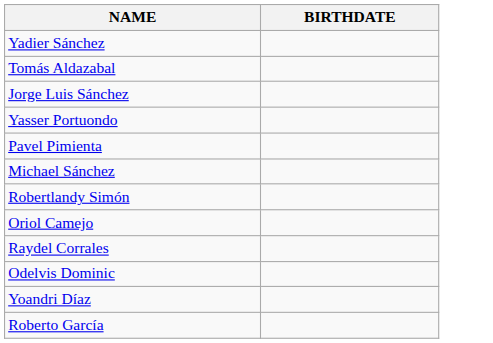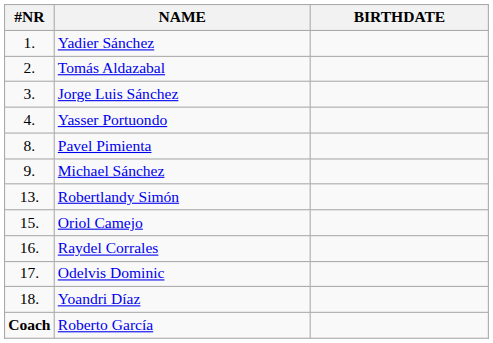 <table class="wikitable" style="border-collapse: collapse; font-size: 90%;">
 <tr>
+<th>#NR</th>
 <th align="left" style="width: 16em">NAME</th>
 <th align="center" style="width: 11em">BIRTHDATE</th>
 </tr>
 <tr>
+<td align="center">1.</td>
 <td><a href='#'>Yadier Sánchez</a></td>
 <td align="center"></td>
 </tr>
 <tr>
+<td align="center">2.</td>
 <td><a href='#'>Tomás Aldazabal</a></td>
 <td align="center"></td>
 </tr>
 <tr>
+<td align="center">3.</td>
 <td><a href='#'>Jorge Luis Sánchez</a></td>
 <td align="center"></td>
 </tr>
 <tr>
+<td align="center">4.</td>
 <td><a href='#'>Yasser Portuondo</a></td>
 <td align="center"></td>
 </tr>
 <tr>
+<td align="center">8.</td>
 <td><a href='#'>Pavel Pimienta</a></td>
 <td align="center"></td>
 </tr>
 <tr>
+<td align="center">9.</td>
 <td><a href='#'>Michael Sánchez</a></td>
 <td align="center"></td>
 </tr>
 <tr>
+<td align="center">13.</td>
 <td><a href='#'>Robertlandy Simón</a></td>
 <td align="center"></td>
 </tr>
 <tr>
+<td align="center">15.</td>
 <td><a href='#'>Oriol Camejo</a></td>
 <td align="center"></td>
 </tr>
 <tr>
+<td align="center">16.</td>
 <td><a href='#'>Raydel Corrales</a></td>
 <td align="center"></td>
 </tr>
 <tr>
+<td align="center">17.</td>
 <td><a href='#'>Odelvis Dominic</a></td>
 <td align="center"></td>
 </tr>
 <tr>
+<td align="center">18.</td>
 <td><a href='#'>Yoandri Díaz</a></td>
 <td align="center"></td>
 </tr>
 <tr>
+<td align="center"><strong>Coach</strong></td>
 <td><a href='#'>Roberto García</a></td>
 <td align="center"></td>
 </tr>
 </table>
